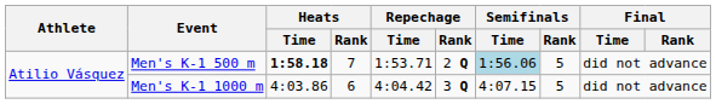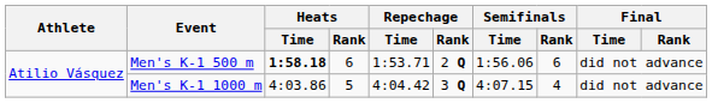 <table class=wikitable style="font-size:90%">
 <tr>
 <th rowspan="2">Athlete</th>
 <th rowspan="2">Event</th>
 <th colspan="2">Heats</th>
 <th colspan="2">Repechage</th>
 <th colspan="2">Semifinals</th>
 <th colspan="2">Final</th>
 </tr>
 <tr>
 <th>Time</th>
 <th>Rank</th>
 <th>Time</th>
 <th>Rank</th>
 <th>Time</th>
 <th>Rank</th>
 <th>Time</th>
 <th>Rank</th>
 </tr>
 <tr>
 <td rowspan=2><a href='#'>Atilio Vásquez</a></td>
 <td><a href='#'>Men's K-1 500 m</a></td>
 <td align="center"><strong>1:58.18</strong></td>
-<td align="center">7</td>
+<td align="center">6</td>
 <td align="center">1:53.71</td>
 <td align="center">2 <strong>Q</strong></td>
-<td align="center" style="background: lightblue;">1:56.06</td>
-<td align="center">5</td>
+<td align="center">1:56.06</td>
+<td align="center">6</td>
 <td colspan="2" align="center">did not advance</td>
 </tr>
 <tr>
 <td><a href='#'>Men's K-1 1000 m</a></td>
 <td align="center">4:03.86</td>
-<td align="center">6</td>
+<td align="center">5</td>
 <td align="center">4:04.42</td>
 <td align="center">3 <strong>Q</strong></td>
 <td align="center">4:07.15</td>
-<td align="center">5</td>
+<td align="center">4</td>
 <td colspan="2" align="center">did not advance</td>
 </tr>
 </table>
